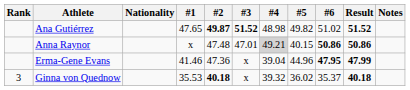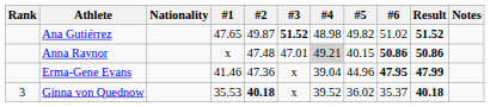 <table class="wikitable sortable" style="text-align:center">
 <tr>
 <th>Rank</th>
 <th>Athlete</th>
 <th>Nationality</th>
 <th>#1</th>
 <th>#2</th>
 <th>#3</th>
 <th>#4</th>
 <th>#5</th>
 <th>#6</th>
 <th>Result</th>
 <th>Notes</th>
 </tr>
 <tr>
 <td></td>
 <td align="left"><a href='#'>Ana Gutiérrez</a></td>
 <td align=left></td>
 <td>47.65</td>
-<td><strong>49.87</strong></td>
+<td>49.87</td>
 <td><strong>51.52</strong></td>
 <td>48.98</td>
 <td>49.82</td>
 <td>51.02</td>
 <td><strong>51.52</strong></td>
 <td></td>
 </tr>
 <tr>
 <td></td>
 <td align="left"><a href='#'>Anna Raynor</a></td>
 <td align=left></td>
 <td>x</td>
 <td>47.48</td>
 <td>47.01</td>
 <td style="background: lightgrey;">49.21</td>
 <td>40.15</td>
 <td><strong>50.86</strong></td>
 <td><strong>50.86</strong></td>
 <td></td>
 </tr>
 <tr>
 <td></td>
 <td align="left"><a href='#'>Erma-Gene Evans</a></td>
 <td align=left></td>
 <td>41.46</td>
 <td>47.36</td>
 <td>x</td>
 <td>39.04</td>
 <td>44.96</td>
 <td><strong>47.95</strong></td>
 <td><strong>47.99</strong></td>
 <td></td>
 </tr>
 <tr>
 <td>3</td>
 <td align="left"><a href='#'>Ginna von Quednow</a></td>
 <td align=left></td>
 <td>35.53</td>
 <td><strong>40.18</strong></td>
 <td>x</td>
-<td>39.32</td>
+<td>39.52</td>
 <td>36.02</td>
 <td>35.37</td>
 <td><strong>40.18</strong></td>
 <td></td>
 </tr>
 </table>
